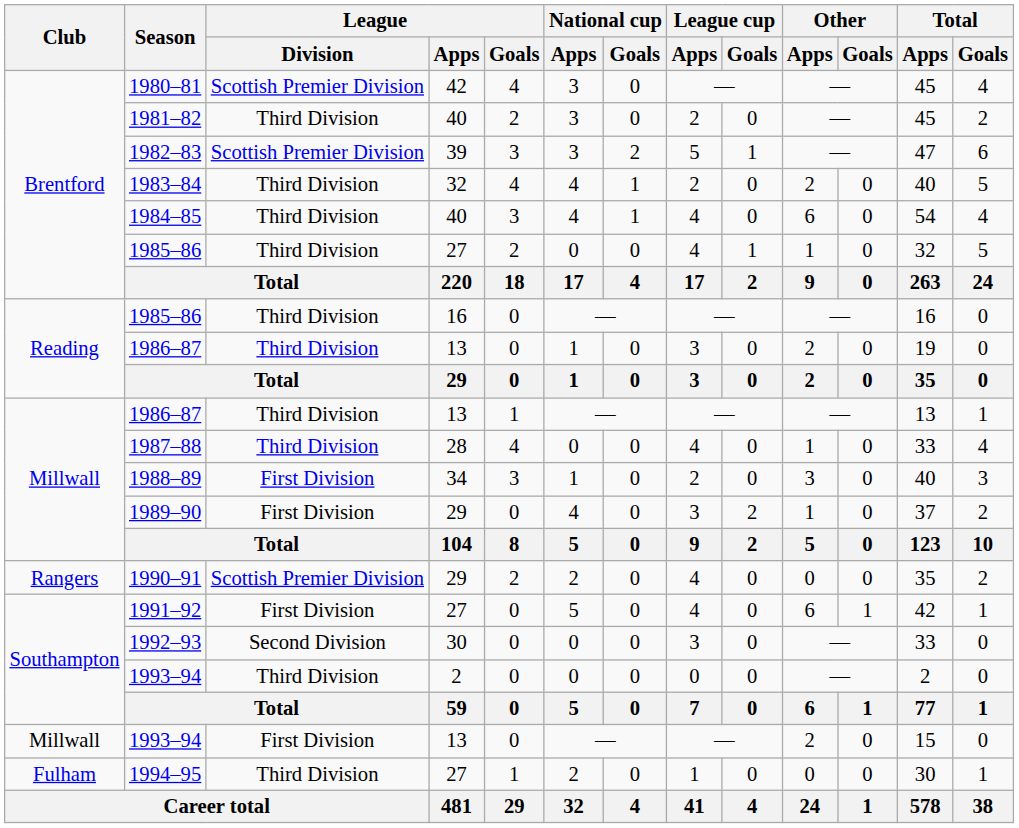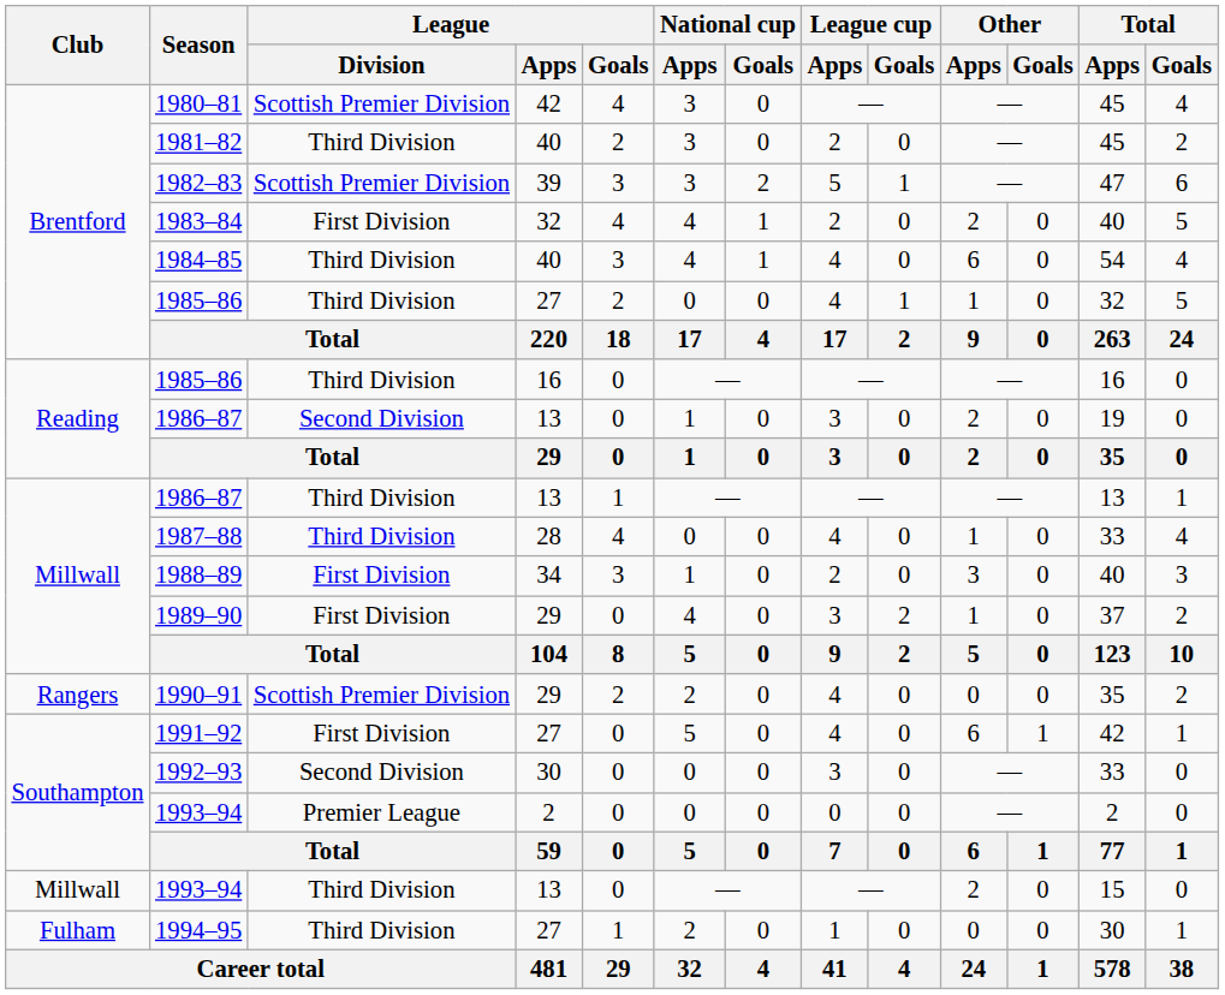 <table class="wikitable" style="text-align: center;">
 <tr>
 <th rowspan="2">Club</th>
 <th rowspan="2">Season</th>
 <th colspan="3">League</th>
 <th colspan="2">National cup</th>
 <th colspan="2">League cup</th>
 <th colspan="2">Other</th>
 <th colspan="2">Total</th>
 </tr>
 <tr>
 <th>Division</th>
 <th>Apps</th>
 <th>Goals</th>
 <th>Apps</th>
 <th>Goals</th>
 <th>Apps</th>
 <th>Goals</th>
 <th>Apps</th>
 <th>Goals</th>
 <th>Apps</th>
 <th>Goals</th>
 </tr>
 <tr>
 <td rowspan="7"><a href='#'>Brentford</a></td>
 <td><a href='#'>1980–81</a></td>
 <td><a href='#'>Scottish Premier Division</a></td>
 <td>42</td>
 <td>4</td>
 <td>3</td>
 <td>0</td>
 <td colspan="2">—</td>
 <td colspan="2">—</td>
 <td>45</td>
 <td>4</td>
 </tr>
 <tr>
 <td><a href='#'>1981–82</a></td>
 <td>Third Division</td>
 <td>40</td>
 <td>2</td>
 <td>3</td>
 <td>0</td>
 <td>2</td>
 <td>0</td>
 <td colspan="2">—</td>
 <td>45</td>
 <td>2</td>
 </tr>
 <tr>
 <td><a href='#'>1982–83</a></td>
 <td><a href='#'>Scottish Premier Division</a></td>
 <td>39</td>
 <td>3</td>
 <td>3</td>
 <td>2</td>
 <td>5</td>
 <td>1</td>
 <td colspan="2">—</td>
 <td>47</td>
 <td>6</td>
 </tr>
 <tr>
 <td><a href='#'>1983–84</a></td>
-<td>Third Division</td>
+<td>First Division</td>
 <td>32</td>
 <td>4</td>
 <td>4</td>
 <td>1</td>
 <td>2</td>
 <td>0</td>
 <td>2</td>
 <td>0</td>
 <td>40</td>
 <td>5</td>
 </tr>
 <tr>
 <td><a href='#'>1984–85</a></td>
 <td>Third Division</td>
 <td>40</td>
 <td>3</td>
 <td>4</td>
 <td>1</td>
 <td>4</td>
 <td>0</td>
 <td>6</td>
 <td>0</td>
 <td>54</td>
 <td>4</td>
 </tr>
 <tr>
 <td><a href='#'>1985–86</a></td>
 <td>Third Division</td>
 <td>27</td>
 <td>2</td>
 <td>0</td>
 <td>0</td>
 <td>4</td>
 <td>1</td>
 <td>1</td>
 <td>0</td>
 <td>32</td>
 <td>5</td>
 </tr>
 <tr>
 <th colspan="2">Total</th>
 <th>220</th>
 <th>18</th>
 <th>17</th>
 <th>4</th>
 <th>17</th>
 <th>2</th>
 <th>9</th>
 <th>0</th>
 <th>263</th>
 <th>24</th>
 </tr>
 <tr>
 <td rowspan="3"><a href='#'>Reading</a></td>
 <td><a href='#'>1985–86</a></td>
 <td>Third Division</td>
 <td>16</td>
 <td>0</td>
 <td colspan="2">—</td>
 <td colspan="2">—</td>
 <td colspan="2">—</td>
 <td>16</td>
 <td>0</td>
 </tr>
 <tr>
 <td><a href='#'>1986–87</a></td>
-<td><a href='#'>Third Division</a></td>
+<td><a href='#'>Second Division</a></td>
 <td>13</td>
 <td>0</td>
 <td>1</td>
 <td>0</td>
 <td>3</td>
 <td>0</td>
 <td>2</td>
 <td>0</td>
 <td>19</td>
 <td>0</td>
 </tr>
 <tr>
 <th colspan="2">Total</th>
 <th>29</th>
 <th>0</th>
 <th>1</th>
 <th>0</th>
 <th>3</th>
 <th>0</th>
 <th>2</th>
 <th>0</th>
 <th>35</th>
 <th>0</th>
 </tr>
 <tr>
 <td rowspan="5"><a href='#'>Millwall</a></td>
 <td><a href='#'>1986–87</a></td>
 <td>Third Division</td>
 <td>13</td>
 <td>1</td>
 <td colspan="2">—</td>
 <td colspan="2">—</td>
 <td colspan="2">—</td>
 <td>13</td>
 <td>1</td>
 </tr>
 <tr>
 <td><a href='#'>1987–88</a></td>
 <td><a href='#'>Third Division</a></td>
 <td>28</td>
 <td>4</td>
 <td>0</td>
 <td>0</td>
 <td>4</td>
 <td>0</td>
 <td>1</td>
 <td>0</td>
 <td>33</td>
 <td>4</td>
 </tr>
 <tr>
 <td><a href='#'>1988–89</a></td>
 <td><a href='#'>First Division</a></td>
 <td>34</td>
 <td>3</td>
 <td>1</td>
 <td>0</td>
 <td>2</td>
 <td>0</td>
 <td>3</td>
 <td>0</td>
 <td>40</td>
 <td>3</td>
 </tr>
 <tr>
 <td><a href='#'>1989–90</a></td>
 <td>First Division</td>
 <td>29</td>
 <td>0</td>
 <td>4</td>
 <td>0</td>
 <td>3</td>
 <td>2</td>
 <td>1</td>
 <td>0</td>
 <td>37</td>
 <td>2</td>
 </tr>
 <tr>
 <th colspan="2">Total</th>
 <th>104</th>
 <th>8</th>
 <th>5</th>
 <th>0</th>
 <th>9</th>
 <th>2</th>
 <th>5</th>
 <th>0</th>
 <th>123</th>
 <th>10</th>
 </tr>
 <tr>
 <td><a href='#'>Rangers</a></td>
 <td><a href='#'>1990–91</a></td>
 <td><a href='#'>Scottish Premier Division</a></td>
 <td>29</td>
 <td>2</td>
 <td>2</td>
 <td>0</td>
 <td>4</td>
 <td>0</td>
 <td>0</td>
 <td>0</td>
 <td>35</td>
 <td>2</td>
 </tr>
 <tr>
 <td rowspan="4"><a href='#'>Southampton</a></td>
 <td><a href='#'>1991–92</a></td>
 <td>First Division</td>
 <td>27</td>
 <td>0</td>
 <td>5</td>
 <td>0</td>
 <td>4</td>
 <td>0</td>
 <td>6</td>
 <td>1</td>
 <td>42</td>
 <td>1</td>
 </tr>
 <tr>
 <td><a href='#'>1992–93</a></td>
 <td>Second Division</td>
 <td>30</td>
 <td>0</td>
 <td>0</td>
 <td>0</td>
 <td>3</td>
 <td>0</td>
 <td colspan="2">—</td>
 <td>33</td>
 <td>0</td>
 </tr>
 <tr>
 <td><a href='#'>1993–94</a></td>
-<td>Third Division</td>
+<td>Premier League</td>
 <td>2</td>
 <td>0</td>
 <td>0</td>
 <td>0</td>
 <td>0</td>
 <td>0</td>
 <td colspan="2">—</td>
 <td>2</td>
 <td>0</td>
 </tr>
 <tr>
 <th colspan="2">Total</th>
 <th>59</th>
 <th>0</th>
 <th>5</th>
 <th>0</th>
 <th>7</th>
 <th>0</th>
 <th>6</th>
 <th>1</th>
 <th>77</th>
 <th>1</th>
 </tr>
 <tr>
 <td>Millwall</td>
 <td><a href='#'>1993–94</a></td>
-<td>First Division</td>
+<td>Third Division</td>
 <td>13</td>
 <td>0</td>
 <td colspan="2">—</td>
 <td colspan="2">—</td>
 <td>2</td>
 <td>0</td>
 <td>15</td>
 <td>0</td>
 </tr>
 <tr>
 <td><a href='#'>Fulham</a></td>
 <td><a href='#'>1994–95</a></td>
 <td>Third Division</td>
 <td>27</td>
 <td>1</td>
 <td>2</td>
 <td>0</td>
 <td>1</td>
 <td>0</td>
 <td>0</td>
 <td>0</td>
 <td>30</td>
 <td>1</td>
 </tr>
 <tr>
 <th colspan="3">Career total</th>
 <th>481</th>
 <th>29</th>
 <th>32</th>
 <th>4</th>
 <th>41</th>
 <th>4</th>
 <th>24</th>
 <th>1</th>
 <th>578</th>
 <th>38</th>
 </tr>
 </table>
